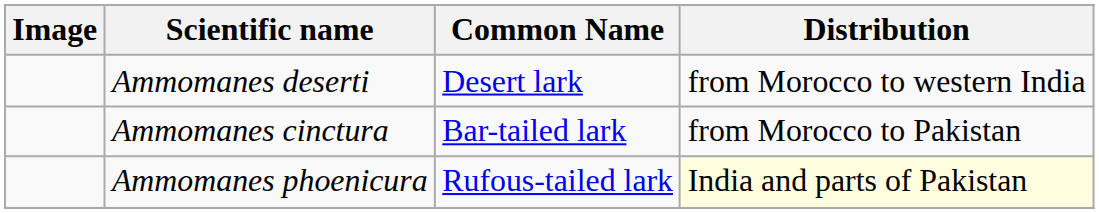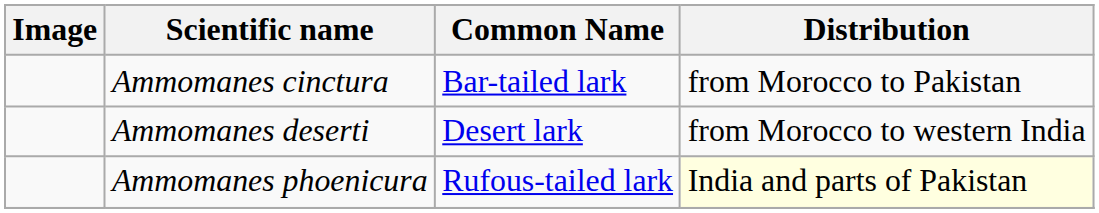 <table class="wikitable">
 <tr>
 <th>Image</th>
 <th>Scientific name</th>
 <th>Common Name</th>
 <th>Distribution</th>
 </tr>
 <tr>
 <td></td>
+<td><em>Ammomanes cinctura</em></td>
+<td><a href='#'>Bar-tailed lark</a></td>
+<td>from Morocco to Pakistan</td>
+</tr>
+<tr>
+<td></td>
 <td><em>Ammomanes deserti</em></td>
 <td><a href='#'>Desert lark</a></td>
 <td>from Morocco to western India</td>
-</tr>
-<tr>
-<td></td>
-<td><em>Ammomanes cinctura</em></td>
-<td><a href='#'>Bar-tailed lark</a></td>
-<td>from Morocco to Pakistan</td>
 </tr>
 <tr>
 <td></td>
 <td><em>Ammomanes phoenicura</em></td>
 <td><a href='#'>Rufous-tailed lark</a></td>
 <td style="background: lightyellow;">India and parts of Pakistan</td>
 </tr>
 <tr>
 </tr>
 </table>
